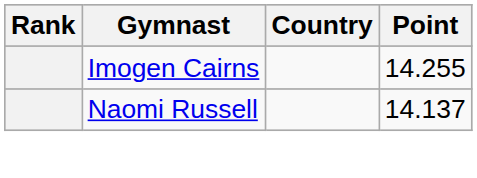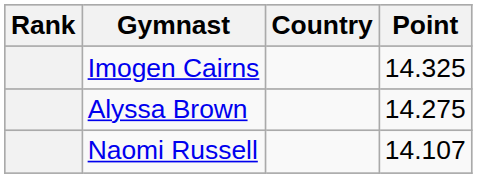 <table class="wikitable sortable">
 <tr>
 <th>Rank</th>
 <th>Gymnast</th>
 <th>Country</th>
 <th>Point</th>
 </tr>
 <tr>
 <th></th>
 <td><a href='#'>Imogen Cairns</a></td>
 <td></td>
-<td>14.255</td>
+<td>14.325</td>
+</tr>
+<tr>
+<th></th>
+<td><a href='#'>Alyssa Brown</a></td>
+<td></td>
+<td>14.275</td>
 </tr>
 <tr>
 <th></th>
 <td><a href='#'>Naomi Russell</a></td>
 <td></td>
-<td>14.137</td>
+<td>14.107</td>
 </tr>
 </table>
